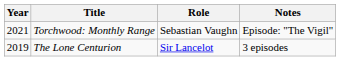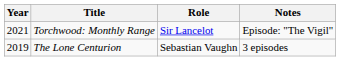 <table class="wikitable">
 <tr>
 <th>Year</th>
 <th>Title</th>
 <th>Role</th>
 <th>Notes</th>
 </tr>
 <tr>
 <td>2021</td>
 <td><em>Torchwood: Monthly Range</em></td>
-<td>Sebastian Vaughn</td>
+<td><a href='#'>Sir Lancelot</a></td>
 <td>Episode: "The Vigil"</td>
 </tr>
 <tr>
 <td>2019</td>
 <td><em>The Lone Centurion</em></td>
-<td><a href='#'>Sir Lancelot</a></td>
+<td>Sebastian Vaughn</td>
 <td>3 episodes</td>
 </tr>
 </table>
